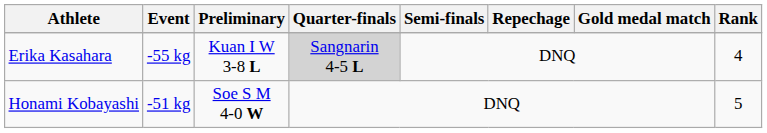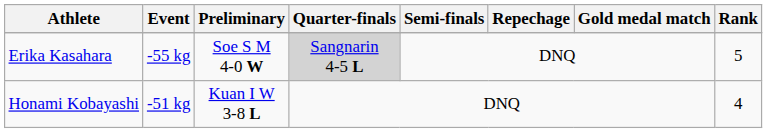 <table class="wikitable" style="font-size:90%">
 <tr>
 <th>Athlete</th>
 <th>Event</th>
 <th>Preliminary</th>
 <th>Quarter-finals</th>
 <th>Semi-finals</th>
 <th>Repechage</th>
 <th>Gold medal match</th>
 <th>Rank</th>
 </tr>
 <tr style="font-size:95%">
 </tr>
 <tr align=center>
 <td align=left><a href='#'>Erika Kasahara</a></td>
 <td align=left><a href='#'>-55 kg</a></td>
-<td> <a href='#'>Kuan I W</a><br>3-8 <strong>L</strong></td>
+<td> <a href='#'>Soe S M</a><br>4-0 <strong>W</strong></td>
 <td style="background: lightgrey;"> <a href='#'>Sangnarin</a><br>4-5 <strong>L</strong></td>
 <td colspan=3>DNQ</td>
-<td>4</td>
+<td>5</td>
 </tr>
 <tr align=center>
 <td align=left><a href='#'>Honami Kobayashi</a></td>
 <td align=left><a href='#'>-51 kg</a></td>
-<td> <a href='#'>Soe S M</a><br>4-0 <strong>W</strong></td>
+<td> <a href='#'>Kuan I W</a><br>3-8 <strong>L</strong></td>
 <td colspan=4>DNQ</td>
-<td>5</td>
+<td>4</td>
 </tr>
 </table>
